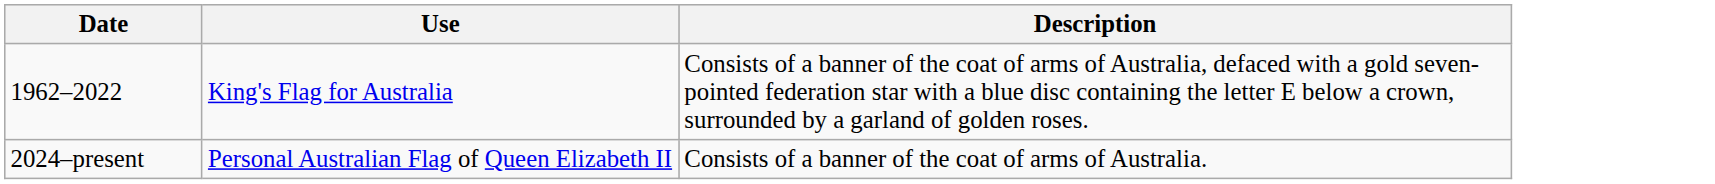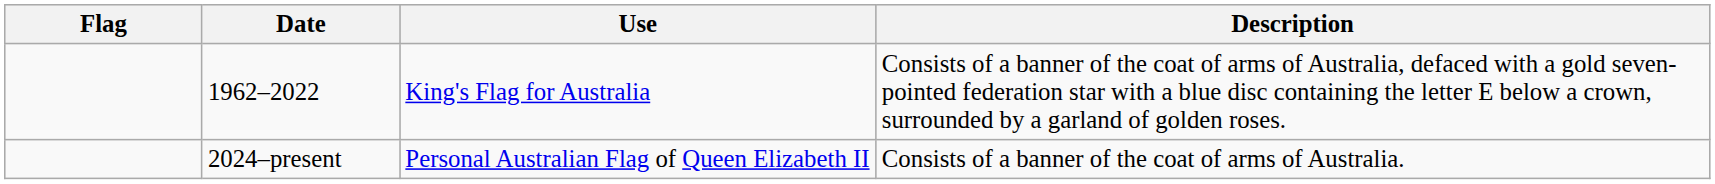 <table class="wikitable">
 <tr>
+<th scope="col" style="width:120px;">Flag</th>
 <th scope="col" style="width:120px;">Date</th>
 <th scope="col" style="width:300px;">Use</th>
 <th scope="col" style="width:530px;">Description</th>
 </tr>
 <tr>
+<td></td>
 <td>1962–2022</td>
 <td><a href='#'>King's Flag for Australia</a></td>
 <td>Consists of a banner of the coat of arms of Australia, defaced with a gold seven-pointed federation star with a blue disc containing the letter E below a crown, surrounded by a garland of golden roses.</td>
 </tr>
 <tr>
+<td></td>
 <td>2024–present</td>
 <td><a href='#'>Personal Australian Flag</a> of <a href='#'>Queen Elizabeth II</a></td>
 <td>Consists of a banner of the coat of arms of Australia.</td>
 </tr>
 </table>
